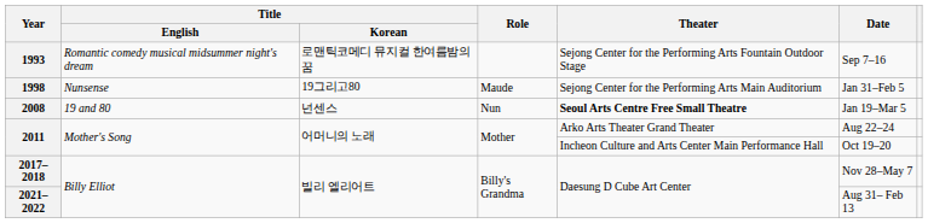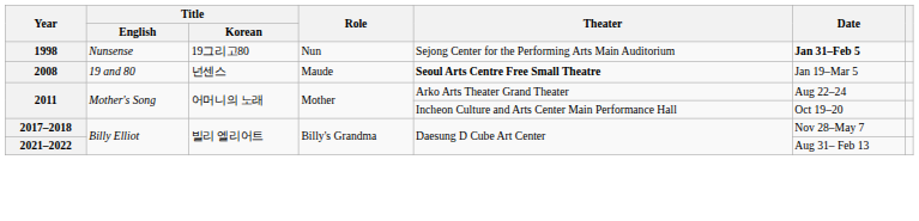 <table class="wikitable sortable plainrowheaders" style="clear:none; font-size:100%; padding:0 auto; width:100%; margin:auto">
 <tr>
 <th rowspan="2" scope="col">Year</th>
 <th colspan="2" scope="col">Title</th>
 <th rowspan="2" scope="col">Role</th>
 <th rowspan="2" scope="col">Theater</th>
 <th rowspan="2" scope="col">Date</th>
 <th rowspan="2" scope="col" class="unsortable"></th>
 </tr>
 <tr>
 <th>English</th>
 <th>Korean</th>
 </tr>
 <tr>
-<th scope="row">1993</th>
-<td><em>Romantic comedy musical midsummer night's dream</em></td>
-<td>로맨틱코메디 뮤지컬 한여름밤의 꿈</td>
-<td></td>
-<td>Sejong Center for the Performing Arts Fountain Outdoor Stage</td>
-<td>Sep 7–16</td>
-<td></td>
-</tr>
-<tr>
 <th scope="row">1998</th>
 <td><em>Nunsense</em></td>
 <td>19그리고80</td>
-<td>Maude</td>
+<td>Nun</td>
 <td>Sejong Center for the Performing Arts Main Auditorium</td>
-<td>Jan 31–Feb 5</td>
+<td><strong>Jan 31–Feb 5</strong></td>
 <td></td>
 </tr>
 <tr>
 <th scope="row">2008</th>
 <td><em>19 and 80</em></td>
 <td>넌센스</td>
-<td>Nun</td>
+<td>Maude</td>
 <td><strong>Seoul Arts Centre Free Small Theatre</strong></td>
 <td>Jan 19–Mar 5</td>
 <td></td>
 </tr>
 <tr>
 <th scope="row" rowspan="2">2011</th>
 <td rowspan="2"><em>Mother's Song</em></td>
 <td rowspan="2">어머니의 노래</td>
 <td rowspan="2">Mother</td>
 <td>Arko Arts Theater Grand Theater</td>
 <td>Aug 22–24</td>
 <td></td>
 </tr>
 <tr>
 <td>Incheon Culture and Arts Center Main Performance Hall</td>
 <td>Oct 19–20</td>
 <td></td>
 </tr>
 <tr>
 <th scope="row">2017–2018</th>
 <td rowspan="2"><em>Billy Elliot</em></td>
 <td rowspan="2">빌리 엘리어트</td>
 <td rowspan="2">Billy's Grandma</td>
 <td rowspan="2">Daesung D Cube Art Center</td>
 <td>Nov 28–May 7</td>
 <td></td>
 </tr>
 <tr>
 <th scope="row">2021–2022</th>
 <td>Aug 31– Feb 13</td>
 <td></td>
 </tr>
 </table>
